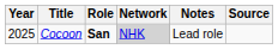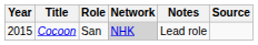 <table class="wikitable">
 <tr>
 <th>Year</th>
 <th>Title</th>
 <th>Role</th>
 <th>Network</th>
 <th>Notes</th>
 <th>Source</th>
 </tr>
 <tr>
-<td>2025</td>
+<td>2015</td>
 <td><em><a href='#'>Cocoon</a></em></td>
-<td><strong>San</strong></td>
+<td>San</td>
 <td style="background: lightgrey;"><a href='#'>NHK</a></td>
 <td>Lead role</td>
 <td></td>
 </tr>
 </table>
